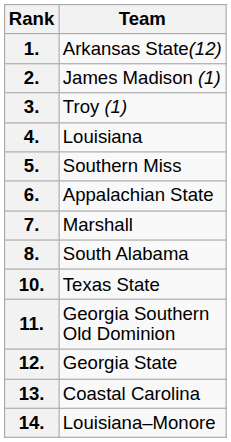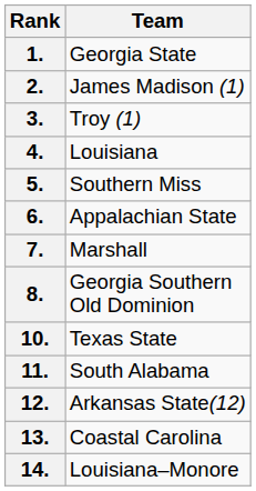 <table class="wikitable">
 <tr>
 <th>Rank</th>
 <th>Team</th>
 </tr>
 <tr>
 <th>1.</th>
-<td>Arkansas State<em>(12)</em></td>
+<td>Georgia State</td>
 </tr>
 <tr>
 <th>2.</th>
 <td>James Madison <em>(1)</em></td>
 </tr>
 <tr>
 <th>3.</th>
 <td>Troy <em>(1)</em></td>
 </tr>
 <tr>
 <th>4.</th>
 <td>Louisiana</td>
 </tr>
 <tr>
 <th>5.</th>
 <td>Southern Miss</td>
 </tr>
 <tr>
 <th>6.</th>
 <td>Appalachian State</td>
 </tr>
 <tr>
 <th>7.</th>
 <td>Marshall</td>
 </tr>
 <tr>
 <th>8.</th>
-<td>South Alabama</td>
+<td>Georgia Southern<br>Old Dominion</td>
 </tr>
 <tr>
 <th>10.</th>
 <td>Texas State</td>
 </tr>
 <tr>
 <th>11.</th>
-<td>Georgia Southern<br>Old Dominion</td>
+<td>South Alabama</td>
 </tr>
 <tr>
 <th>12.</th>
-<td>Georgia State</td>
+<td>Arkansas State<em>(12)</em></td>
 </tr>
 <tr>
 <th>13.</th>
 <td>Coastal Carolina</td>
 </tr>
 <tr>
 <th>14.</th>
 <td>Louisiana–Monore</td>
 </tr>
 </table>
